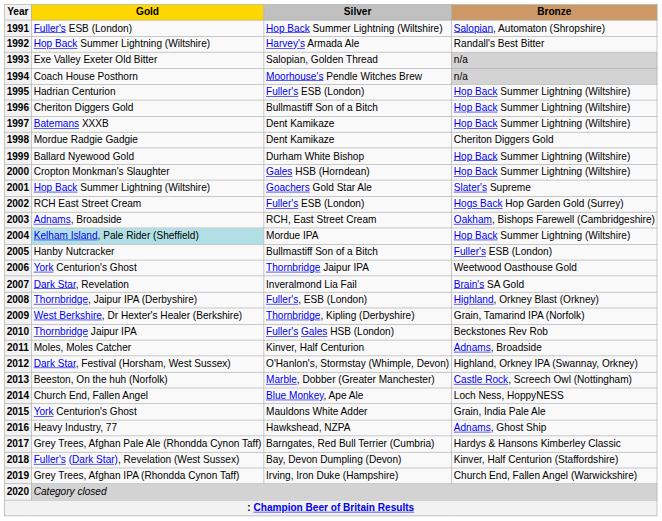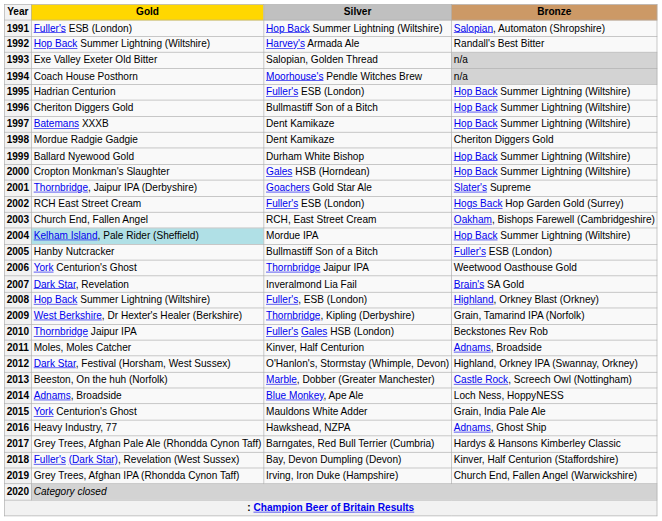 <table class="wikitable">
 <tr>
 <th>Year</th>
 <th style="background:gold;"><strong>Gold</strong></th>
 <th style="background:silver;"><strong>Silver</strong></th>
 <th style="background:#c96;"><strong>Bronze</strong></th>
 </tr>
 <tr>
 <th>1991</th>
 <td><a href='#'>Fuller's</a> ESB (London)</td>
 <td><a href='#'>Hop Back</a> Summer Lightning (Wiltshire)</td>
 <td><a href='#'>Salopian</a>, Automaton (Shropshire)</td>
 </tr>
 <tr>
 <th>1992</th>
 <td><a href='#'>Hop Back</a> Summer Lightning (Wiltshire)</td>
 <td><a href='#'>Harvey's</a> Armada Ale</td>
 <td>Randall's Best Bitter</td>
 </tr>
 <tr>
 <th>1993</th>
 <td>Exe Valley Exeter Old Bitter</td>
 <td>Salopian, Golden Thread</td>
 <td style="background:lightgray;">n/a</td>
 </tr>
 <tr>
 <th>1994</th>
 <td>Coach House Posthorn</td>
 <td><a href='#'>Moorhouse's</a> Pendle Witches Brew</td>
 <td style="background:lightgray;">n/a</td>
 </tr>
 <tr>
 <th>1995</th>
 <td>Hadrian Centurion</td>
 <td><a href='#'>Fuller's</a> ESB (London)</td>
 <td><a href='#'>Hop Back</a> Summer Lightning (Wiltshire)</td>
 </tr>
 <tr>
 <th>1996</th>
 <td>Cheriton Diggers Gold</td>
 <td>Bullmastiff Son of a Bitch</td>
 <td><a href='#'>Hop Back</a> Summer Lightning (Wiltshire)</td>
 </tr>
 <tr>
 <th>1997</th>
 <td><a href='#'>Batemans</a> XXXB</td>
 <td>Dent Kamikaze</td>
 <td><a href='#'>Hop Back</a> Summer Lightning (Wiltshire)</td>
 </tr>
 <tr>
 <th>1998</th>
 <td>Mordue Radgie Gadgie</td>
 <td>Dent Kamikaze</td>
 <td>Cheriton Diggers Gold</td>
 </tr>
 <tr>
 <th>1999</th>
 <td>Ballard Nyewood Gold</td>
 <td>Durham White Bishop</td>
 <td><a href='#'>Hop Back</a> Summer Lightning (Wiltshire)</td>
 </tr>
 <tr>
 <th>2000</th>
 <td>Cropton Monkman's Slaughter</td>
 <td><a href='#'>Gales</a> HSB (Horndean)</td>
 <td><a href='#'>Hop Back</a> Summer Lightning (Wiltshire)</td>
 </tr>
 <tr>
 <th>2001</th>
-<td><a href='#'>Hop Back</a> Summer Lightning (Wiltshire)</td>
+<td><a href='#'>Thornbridge</a>, Jaipur IPA (Derbyshire)</td>
 <td><a href='#'>Goachers</a> Gold Star Ale</td>
 <td><a href='#'>Slater's</a> Supreme</td>
 </tr>
 <tr>
 <th>2002</th>
 <td>RCH East Street Cream</td>
 <td><a href='#'>Fuller's</a> ESB (London)</td>
 <td><a href='#'>Hogs Back</a> Hop Garden Gold (Surrey)</td>
 </tr>
 <tr>
 <th>2003</th>
-<td><a href='#'>Adnams</a>, Broadside</td>
+<td>Church End, Fallen Angel</td>
 <td>RCH, East Street Cream</td>
 <td><a href='#'>Oakham</a>, Bishops Farewell (Cambridgeshire)</td>
 </tr>
 <tr>
 <th>2004</th>
 <td style="background:powderblue;"><a href='#'>Kelham Island</a>, Pale Rider (Sheffield)</td>
 <td>Mordue IPA</td>
 <td><a href='#'>Hop Back</a> Summer Lightning (Wiltshire)</td>
 </tr>
 <tr>
 <th>2005</th>
 <td>Hanby Nutcracker</td>
 <td>Bullmastiff Son of a Bitch</td>
 <td><a href='#'>Fuller's</a> ESB (London)</td>
 </tr>
 <tr>
 <th>2006</th>
 <td><a href='#'>York</a> Centurion's Ghost</td>
 <td><a href='#'>Thornbridge</a> Jaipur IPA</td>
 <td>Weetwood Oasthouse Gold</td>
 </tr>
 <tr>
 <th>2007</th>
 <td><a href='#'>Dark Star</a>, Revelation</td>
 <td>Inveralmond Lia Fail</td>
 <td><a href='#'>Brain's</a> SA Gold</td>
 </tr>
 <tr>
 <th>2008</th>
-<td><a href='#'>Thornbridge</a>, Jaipur IPA (Derbyshire)</td>
+<td><a href='#'>Hop Back</a> Summer Lightning (Wiltshire)</td>
 <td><a href='#'>Fuller's</a>, ESB (London)</td>
 <td><a href='#'>Highland</a>, Orkney Blast (Orkney)</td>
 </tr>
 <tr>
 <th>2009</th>
 <td><a href='#'>West Berkshire</a>, Dr Hexter's Healer (Berkshire)</td>
 <td><a href='#'>Thornbridge</a>, Kipling (Derbyshire)</td>
 <td>Grain, Tamarind IPA (Norfolk)</td>
 </tr>
 <tr>
 <th>2010</th>
 <td><a href='#'>Thornbridge</a> Jaipur IPA</td>
 <td><a href='#'>Fuller's</a> <a href='#'>Gales</a> HSB (London)</td>
 <td>Beckstones Rev Rob</td>
 </tr>
 <tr>
 <th>2011</th>
 <td>Moles, Moles Catcher</td>
 <td>Kinver, Half Centurion</td>
 <td><a href='#'>Adnams</a>, Broadside</td>
 </tr>
 <tr>
 <th>2012</th>
 <td><a href='#'>Dark Star</a>, Festival (Horsham, West Sussex)</td>
 <td>O'Hanlon's, Stormstay (Whimple, Devon)</td>
 <td>Highland, Orkney IPA (Swannay, Orkney)</td>
 </tr>
 <tr>
 <th>2013</th>
 <td>Beeston, On the huh (Norfolk)</td>
 <td><a href='#'>Marble</a>, Dobber (Greater Manchester)</td>
 <td><a href='#'>Castle Rock</a>, Screech Owl (Nottingham)</td>
 </tr>
 <tr>
 <th>2014</th>
-<td>Church End, Fallen Angel</td>
+<td><a href='#'>Adnams</a>, Broadside</td>
 <td><a href='#'>Blue Monkey</a>, Ape Ale</td>
 <td>Loch Ness, HoppyNESS</td>
 </tr>
 <tr>
 <th>2015</th>
 <td><a href='#'>York</a> Centurion's Ghost</td>
 <td>Mauldons White Adder</td>
 <td>Grain, India Pale Ale</td>
 </tr>
 <tr>
 <th>2016</th>
 <td>Heavy Industry, 77</td>
 <td>Hawkshead, NZPA</td>
 <td><a href='#'>Adnams</a>, Ghost Ship</td>
 </tr>
 <tr>
 <th>2017</th>
 <td>Grey Trees, Afghan Pale Ale (Rhondda Cynon Taff)</td>
 <td>Barngates, Red Bull Terrier (Cumbria)</td>
 <td>Hardys & Hansons Kimberley Classic</td>
 </tr>
 <tr>
 <th>2018</th>
 <td><a href='#'>Fuller's</a> <a href='#'>(Dark Star)</a>, Revelation (West Sussex)</td>
 <td>Bay, Devon Dumpling (Devon)</td>
 <td>Kinver, Half Centurion (Staffordshire)</td>
 </tr>
 <tr>
 <th>2019</th>
 <td>Grey Trees, Afghan IPA (Rhondda Cynon Taff) </td>
 <td>Irving, Iron Duke (Hampshire)</td>
 <td>Church End, Fallen Angel (Warwickshire)</td>
 </tr>
 <tr>
 <th>2020</th>
 <td style="background:lightgray;" colspan="3"><em>Category closed</em></td>
 </tr>
 <tr>
 <th colspan="4">: <a href='#'>Champion Beer of Britain Results</a></th>
 </tr>
 </table>
